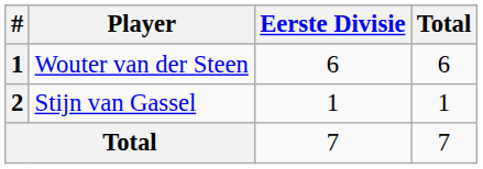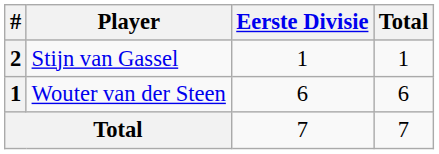 <table class="wikitable" style="text-align:center;">
 <tr>
 <th>#</th>
 <th>Player</th>
 <th><a href='#'>Eerste Divisie</a></th>
 <th>Total</th>
 </tr>
 <tr>
+<th>2</th>
+<td align="left"> <a href='#'>Stijn van Gassel</a></td>
+<td>1</td>
+<td>1</td>
+</tr>
+<tr>
 <th>1</th>
 <td align="left"> <a href='#'>Wouter van der Steen</a></td>
 <td>6</td>
 <td>6</td>
-</tr>
-<tr>
-<th>2</th>
-<td align="left"> <a href='#'>Stijn van Gassel</a></td>
-<td>1</td>
-<td>1</td>
 </tr>
 <tr>
 <th colspan="2">Total</th>
 <td>7</td>
 <td>7</td>
 </tr>
 </table>
